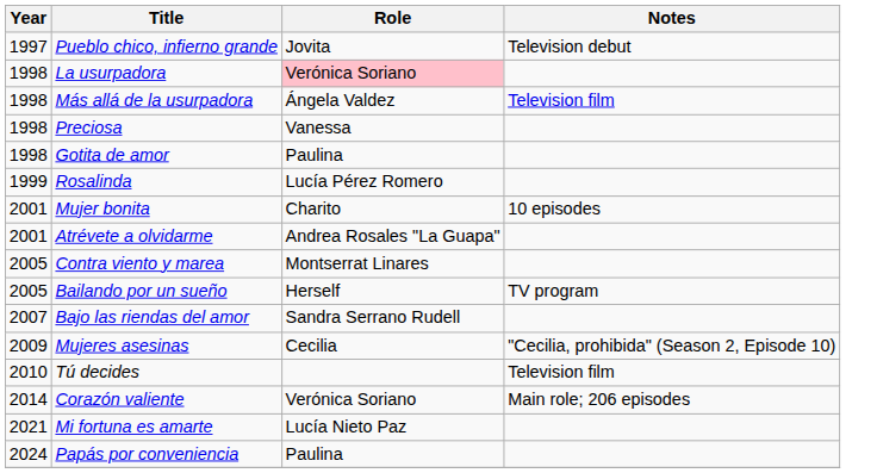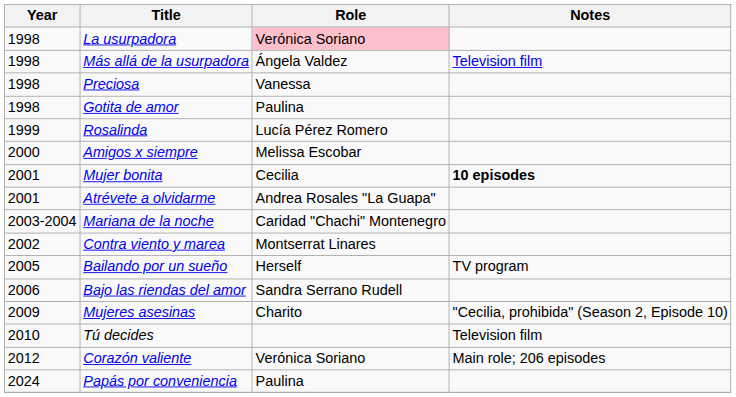 <table class="wikitable sortable">
 <tr>
 <th>Year</th>
 <th>Title</th>
 <th>Role</th>
 <th>Notes</th>
-</tr>
-<tr>
-<td>1997</td>
-<td><em><a href='#'>Pueblo chico, infierno grande</a></em></td>
-<td>Jovita</td>
-<td>Television debut</td>
 </tr>
 <tr>
 <td>1998</td>
 <td><em><a href='#'>La usurpadora</a></em></td>
 <td style="background: pink;">Verónica Soriano</td>
 <td></td>
 </tr>
 <tr>
 <td>1998</td>
 <td><em><a href='#'>Más allá de la usurpadora</a></em></td>
 <td>Ángela Valdez</td>
 <td><a href='#'>Television film</a></td>
 </tr>
 <tr>
 <td>1998</td>
 <td><em><a href='#'>Preciosa</a></em></td>
 <td>Vanessa</td>
 <td></td>
 </tr>
 <tr>
 <td>1998</td>
 <td><em><a href='#'>Gotita de amor</a></em></td>
 <td>Paulina</td>
 <td></td>
 </tr>
 <tr>
 <td>1999</td>
 <td><em><a href='#'>Rosalinda</a></em></td>
 <td>Lucía Pérez Romero</td>
 <td></td>
 </tr>
 <tr>
+<td>2000</td>
+<td><em><a href='#'>Amigos x siempre</a></em></td>
+<td>Melissa Escobar</td>
+<td></td>
+</tr>
+<tr>
 <td>2001</td>
 <td><em><a href='#'>Mujer bonita</a></em></td>
-<td>Charito</td>
-<td>10 episodes</td>
+<td>Cecilia</td>
+<td><strong>10 episodes</strong></td>
 </tr>
 <tr>
 <td>2001</td>
 <td><em><a href='#'>Atrévete a olvidarme</a></em></td>
 <td>Andrea Rosales "La Guapa"</td>
 <td></td>
 </tr>
 <tr>
-<td>2005</td>
+<td>2003-2004</td>
+<td><em><a href='#'>Mariana de la noche</a></em></td>
+<td>Caridad "Chachi" Montenegro</td>
+<td></td>
+</tr>
+<tr>
+<td>2002</td>
 <td><em><a href='#'>Contra viento y marea</a></em></td>
 <td>Montserrat Linares</td>
 <td></td>
 </tr>
 <tr>
 <td>2005</td>
 <td><em><a href='#'>Bailando por un sueño</a></em></td>
 <td>Herself</td>
 <td>TV program</td>
 </tr>
 <tr>
-<td>2007</td>
+<td>2006</td>
 <td><em><a href='#'>Bajo las riendas del amor </a></em></td>
 <td>Sandra Serrano Rudell</td>
 <td></td>
 </tr>
 <tr>
 <td>2009</td>
 <td><em><a href='#'>Mujeres asesinas</a></em></td>
-<td>Cecilia</td>
+<td>Charito</td>
 <td>"Cecilia, prohibida" (Season 2, Episode 10)</td>
 </tr>
 <tr>
 <td>2010</td>
 <td><em>Tú decides</em></td>
 <td></td>
 <td>Television film</td>
 </tr>
 <tr>
-<td>2014</td>
+<td>2012</td>
 <td><em><a href='#'>Corazón valiente</a></em></td>
 <td>Verónica Soriano</td>
 <td>Main role; 206 episodes</td>
-</tr>
-<tr>
-<td>2021</td>
-<td><em><a href='#'>Mi fortuna es amarte</a></em></td>
-<td>Lucía Nieto Paz</td>
-<td></td>
 </tr>
 <tr>
 <td>2024</td>
 <td><em><a href='#'>Papás por conveniencia</a></em></td>
 <td>Paulina</td>
 <td></td>
 </tr>
 <tr>
 </tr>
 </table>
